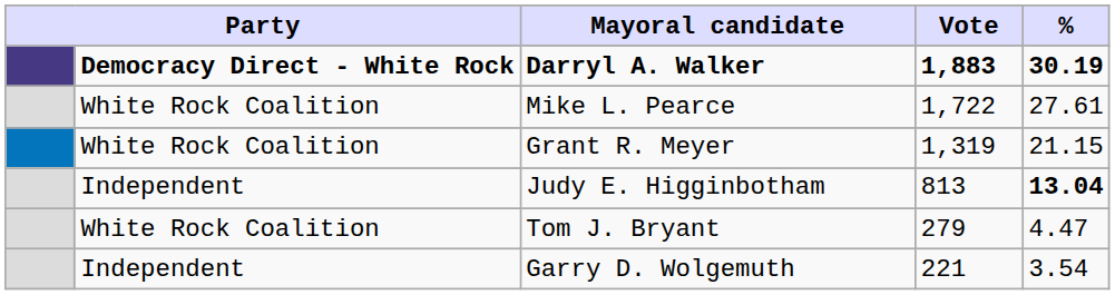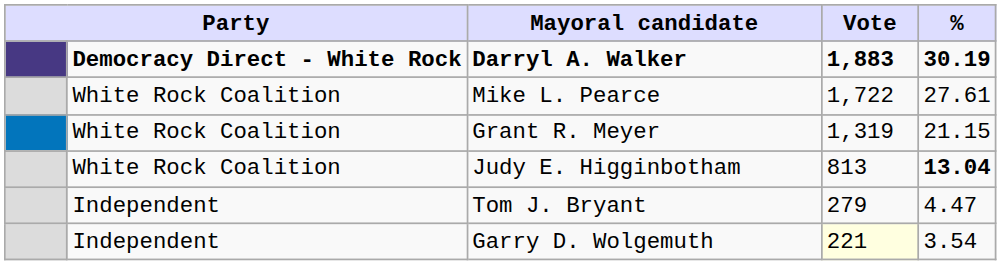 <table class="wikitable">
 <tr>
 <th style="background:#ddf;" width="250px" colspan="2">Party</th>
 <th style="background:#ddf;" width="200px">Mayoral candidate</th>
 <th style="background:#ddf;" width="50px">Vote</th>
 <th style="background:#ddf;" width="30px">%</th>
 </tr>
 <tr>
 <td style="background:#473883;" width="30px"> </td>
 <td><strong>Democracy Direct - White Rock</strong></td>
 <td><strong>Darryl A. Walker</strong></td>
 <td><strong>1,883</strong></td>
 <td><strong>30.19</strong></td>
 </tr>
 <tr>
 <td style="background:gainsboro" width="30px"> </td>
 <td>White Rock Coalition</td>
 <td>Mike L. Pearce</td>
 <td>1,722</td>
 <td>27.61</td>
 </tr>
 <tr>
 <td style="background:#0275BC;" width="30px"> </td>
 <td>White Rock Coalition</td>
 <td>Grant R. Meyer</td>
 <td>1,319</td>
 <td>21.15</td>
 </tr>
 <tr>
 <td style="background:gainsboro" width="30px"> </td>
-<td>Independent</td>
+<td>White Rock Coalition</td>
 <td>Judy E. Higginbotham</td>
 <td>813</td>
 <td><strong>13.04</strong></td>
 </tr>
 <tr>
 <td style="background:gainsboro" width="30px"> </td>
-<td>White Rock Coalition</td>
+<td>Independent</td>
 <td>Tom J. Bryant</td>
 <td>279</td>
 <td>4.47</td>
 </tr>
 <tr>
 <td style="background:gainsboro" width="30px"> </td>
 <td>Independent</td>
 <td>Garry D. Wolgemuth</td>
-<td>221</td>
+<td style="background: lightyellow;">221</td>
 <td>3.54</td>
 </tr>
 </table>
